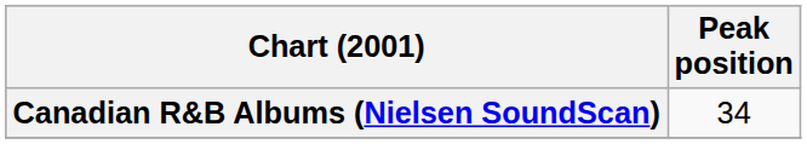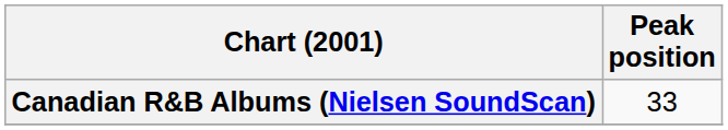 <table class="wikitable sortable plainrowheaders">
 <tr>
 <th>Chart (2001)</th>
 <th>Peak<br>position</th>
 </tr>
 <tr>
 <th scope="row">Canadian R&B Albums (<a href='#'>Nielsen SoundScan</a>)</th>
-<td style="text-align:center;">34</td>
+<td style="text-align:center;">33</td>
 </tr>
 <tr>
 </tr>
 <tr>
 </tr>
 </table>
